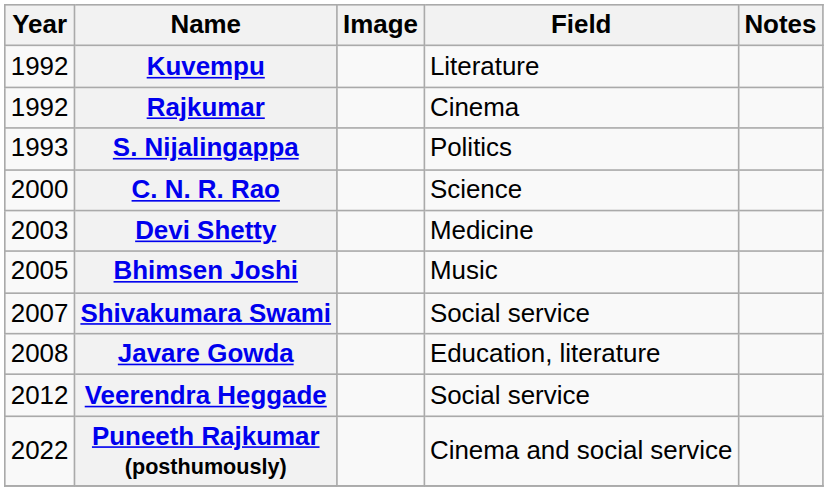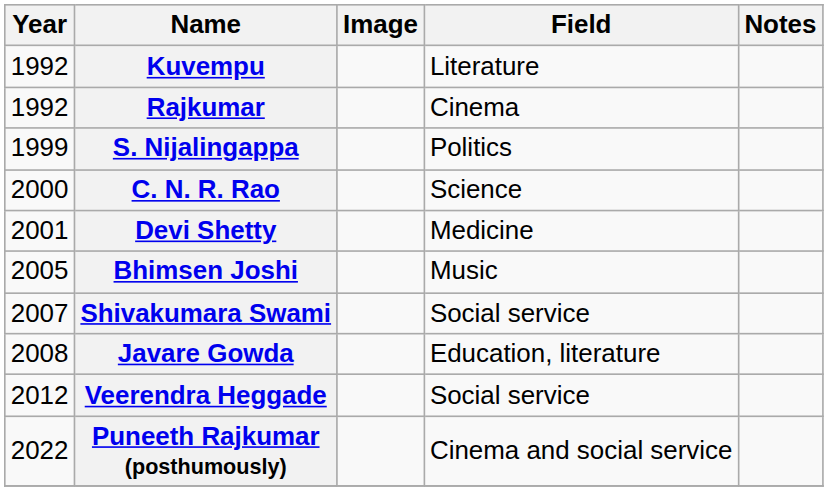 <table class="wikitable sortable">
 <tr>
 <th>Year</th>
 <th>Name</th>
 <th>Image</th>
 <th>Field</th>
 <th>Notes</th>
 </tr>
 <tr>
 <td>1992</td>
 <th><a href='#'>Kuvempu</a></th>
 <td></td>
 <td>Literature</td>
 <td></td>
 </tr>
 <tr>
 <td>1992</td>
 <th><a href='#'>Rajkumar</a></th>
 <td></td>
 <td>Cinema</td>
 <td></td>
 </tr>
 <tr>
-<td>1993</td>
+<td>1999</td>
 <th><a href='#'>S. Nijalingappa</a></th>
 <td></td>
 <td>Politics</td>
 <td></td>
 </tr>
 <tr>
 <td>2000</td>
 <th><a href='#'>C. N. R. Rao</a></th>
 <td></td>
 <td>Science</td>
 <td></td>
 </tr>
 <tr>
-<td>2003</td>
+<td>2001</td>
 <th><a href='#'>Devi Shetty</a></th>
 <td></td>
 <td>Medicine</td>
 <td></td>
 </tr>
 <tr>
 <td>2005</td>
 <th><a href='#'>Bhimsen Joshi</a></th>
 <td></td>
 <td>Music</td>
 <td></td>
 </tr>
 <tr>
 <td>2007</td>
 <th><a href='#'>Shivakumara Swami</a></th>
 <td></td>
 <td>Social service</td>
 <td></td>
 </tr>
 <tr>
 <td>2008</td>
 <th><a href='#'>Javare Gowda</a></th>
 <td></td>
 <td>Education, literature</td>
 <td></td>
 </tr>
 <tr>
 <td>2012</td>
 <th><a href='#'>Veerendra Heggade</a></th>
 <td></td>
 <td>Social service</td>
 <td></td>
 </tr>
 <tr>
 <td>2022</td>
 <th><a href='#'>Puneeth Rajkumar</a><br> <small>(posthumously) </small></th>
 <td></td>
 <td>Cinema and social service</td>
 <td></td>
 </tr>
 <tr>
 </tr>
 </table>
